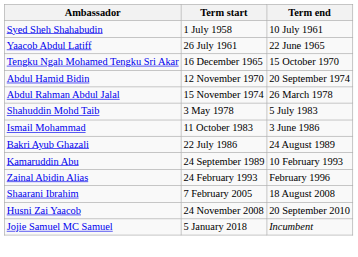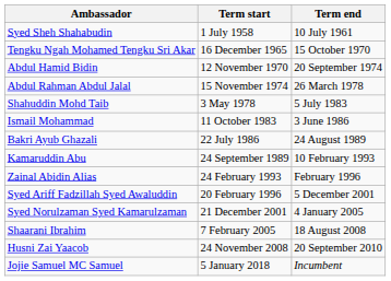 <table class=wikitable>
 <tr>
 <th>Ambassador</th>
 <th>Term start</th>
 <th>Term end</th>
 </tr>
 <tr>
 <td><a href='#'>Syed Sheh Shahabudin</a></td>
 <td>1 July 1958</td>
 <td>10 July 1961</td>
-</tr>
-<tr>
-<td><a href='#'>Yaacob Abdul Latiff</a></td>
-<td>26 July 1961</td>
-<td>22 June 1965</td>
 </tr>
 <tr>
 <td><a href='#'>Tengku Ngah Mohamed Tengku Sri Akar</a></td>
 <td>16 December 1965</td>
 <td>15 October 1970</td>
 </tr>
 <tr>
 <td><a href='#'>Abdul Hamid Bidin</a></td>
 <td>12 November 1970</td>
 <td>20 September 1974</td>
 </tr>
 <tr>
 <td><a href='#'>Abdul Rahman Abdul Jalal</a></td>
 <td>15 November 1974</td>
 <td>26 March 1978</td>
 </tr>
 <tr>
 <td><a href='#'>Shahuddin Mohd Taib</a></td>
 <td>3 May 1978</td>
 <td>5 July 1983</td>
 </tr>
 <tr>
 <td><a href='#'>Ismail Mohammad</a></td>
 <td>11 October 1983</td>
 <td>3 June 1986</td>
 </tr>
 <tr>
 <td><a href='#'>Bakri Ayub Ghazali</a></td>
 <td>22 July 1986</td>
 <td>24 August 1989</td>
 </tr>
 <tr>
 <td><a href='#'>Kamaruddin Abu</a></td>
 <td>24 September 1989</td>
 <td>10 February 1993</td>
 </tr>
 <tr>
 <td><a href='#'>Zainal Abidin Alias</a></td>
 <td>24 February 1993</td>
 <td>February 1996</td>
 </tr>
 <tr>
+<td><a href='#'>Syed Ariff Fadzillah Syed Awaluddin</a></td>
+<td>20 February 1996</td>
+<td>5 December 2001</td>
+</tr>
+<tr>
+<td><a href='#'>Syed Norulzaman Syed Kamarulzaman</a></td>
+<td>21 December 2001</td>
+<td>4 January 2005</td>
+</tr>
+<tr>
 <td><a href='#'>Shaarani Ibrahim</a></td>
 <td>7 February 2005</td>
 <td>18 August 2008</td>
 </tr>
 <tr>
 <td><a href='#'>Husni Zai Yaacob</a></td>
 <td>24 November 2008</td>
 <td>20 September 2010</td>
 </tr>
 <tr>
 <td><a href='#'>Jojie Samuel MC Samuel</a></td>
 <td>5 January 2018</td>
 <td><em>Incumbent</em></td>
 </tr>
 </table>
